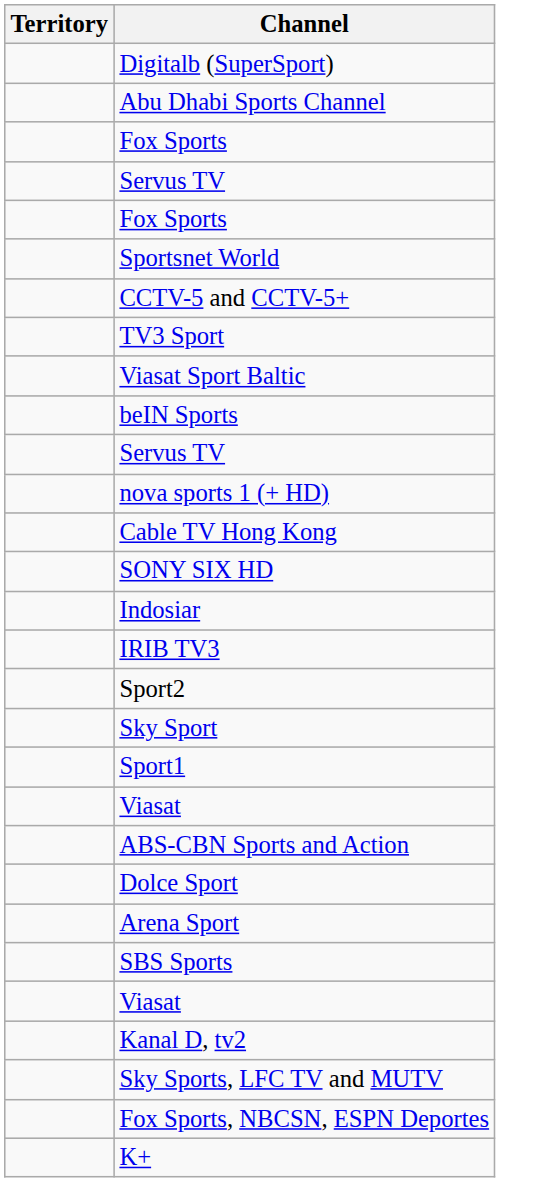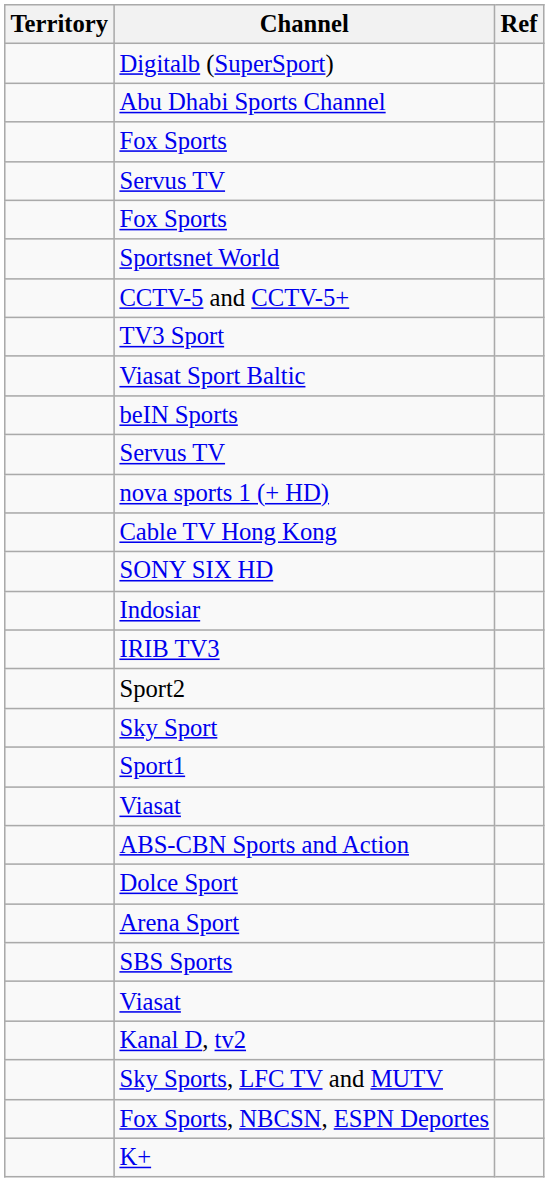 <table class="wikitable">
 <tr>
 <th>Territory</th>
 <th>Channel</th>
+<th>Ref</th>
 </tr>
 <tr>
 <td></td>
 <td><a href='#'>Digitalb</a> (<a href='#'>SuperSport</a>)</td>
+<td></td>
 </tr>
 <tr>
 <td></td>
 <td><a href='#'>Abu Dhabi Sports Channel</a></td>
+<td></td>
 </tr>
 <tr>
 <td></td>
 <td><a href='#'>Fox Sports</a></td>
+<td></td>
 </tr>
 <tr>
 <td></td>
 <td><a href='#'>Servus TV</a></td>
+<td></td>
 </tr>
 <tr>
 <td></td>
 <td><a href='#'>Fox Sports</a></td>
+<td></td>
 </tr>
 <tr>
 <td></td>
 <td><a href='#'>Sportsnet World</a></td>
+<td></td>
 </tr>
 <tr>
 <td></td>
 <td><a href='#'>CCTV-5</a> and <a href='#'>CCTV-5+</a></td>
+<td></td>
 </tr>
 <tr>
 <td></td>
 <td><a href='#'>TV3 Sport</a></td>
+<td></td>
 </tr>
 <tr>
 <td></td>
 <td><a href='#'>Viasat Sport Baltic</a></td>
+<td></td>
 </tr>
 <tr>
 <td></td>
 <td><a href='#'>beIN Sports</a></td>
+<td></td>
 </tr>
 <tr>
 <td></td>
 <td><a href='#'>Servus TV</a></td>
+<td></td>
 </tr>
 <tr>
 <td></td>
 <td><a href='#'>nova sports 1 (+ HD)</a></td>
+<td></td>
 </tr>
 <tr>
 <td></td>
 <td><a href='#'>Cable TV Hong Kong</a></td>
+<td></td>
 </tr>
 <tr>
 <td></td>
 <td><a href='#'>SONY SIX HD</a></td>
+<td></td>
 </tr>
 <tr>
 <td></td>
 <td><a href='#'>Indosiar</a></td>
+<td></td>
 </tr>
 <tr>
 <td></td>
 <td><a href='#'>IRIB TV3</a></td>
+<td></td>
 </tr>
 <tr>
 <td></td>
 <td>Sport2</td>
+<td></td>
 </tr>
 <tr>
 <td></td>
 <td><a href='#'>Sky Sport</a></td>
+<td></td>
 </tr>
 <tr>
 <td></td>
 <td><a href='#'>Sport1</a></td>
+<td></td>
 </tr>
 <tr>
 <td></td>
 <td><a href='#'>Viasat</a></td>
+<td></td>
 </tr>
 <tr>
 <td></td>
 <td><a href='#'>ABS-CBN Sports and Action</a></td>
+<td></td>
 </tr>
 <tr>
 <td></td>
 <td><a href='#'>Dolce Sport</a></td>
+<td></td>
 </tr>
 <tr>
 <td></td>
 <td><a href='#'>Arena Sport</a></td>
+<td></td>
 </tr>
 <tr>
 <td></td>
 <td><a href='#'>SBS Sports</a></td>
+<td></td>
 </tr>
 <tr>
 <td></td>
 <td><a href='#'>Viasat</a></td>
+<td></td>
 </tr>
 <tr>
 <td></td>
 <td><a href='#'>Kanal D</a>, <a href='#'>tv2</a></td>
+<td></td>
 </tr>
 <tr>
 <td></td>
 <td><a href='#'>Sky Sports</a>, <a href='#'>LFC TV</a> and <a href='#'>MUTV</a></td>
+<td></td>
 </tr>
 <tr>
 <td></td>
 <td><a href='#'>Fox Sports</a>, <a href='#'>NBCSN</a>, <a href='#'>ESPN Deportes</a></td>
+<td></td>
 </tr>
 <tr>
 <td></td>
 <td><a href='#'>K+</a></td>
+<td></td>
 </tr>
 </table>
